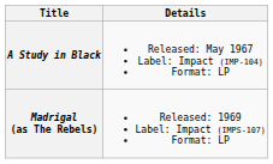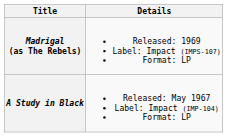 <table class="wikitable plainrowheaders" style="text-align:center;" border="1">
 <tr>
 <th>Title</th>
 <th>Details</th>
 </tr>
 <tr>
+<th scope="row"><em>Madrigal</em> <br> (as The Rebels)</th>
+<td><br><ul><li>Released: 1969</li><li>Label: Impact <small>(IMPS-107)</small></li><li>Format: LP</li></ul></td>
+</tr>
+<tr>
 <th scope="row"><em>A Study in Black</em></th>
 <td><br><ul><li>Released: May 1967</li><li>Label: Impact <small>(IMP-104)</small></li><li>Format: LP</li></ul></td>
 </tr>
-<tr>
-<th scope="row"><em>Madrigal</em> <br> (as The Rebels)</th>
-<td><br><ul><li>Released: 1969</li><li>Label: Impact <small>(IMPS-107)</small></li><li>Format: LP</li></ul></td>
-</tr>
 </table>
